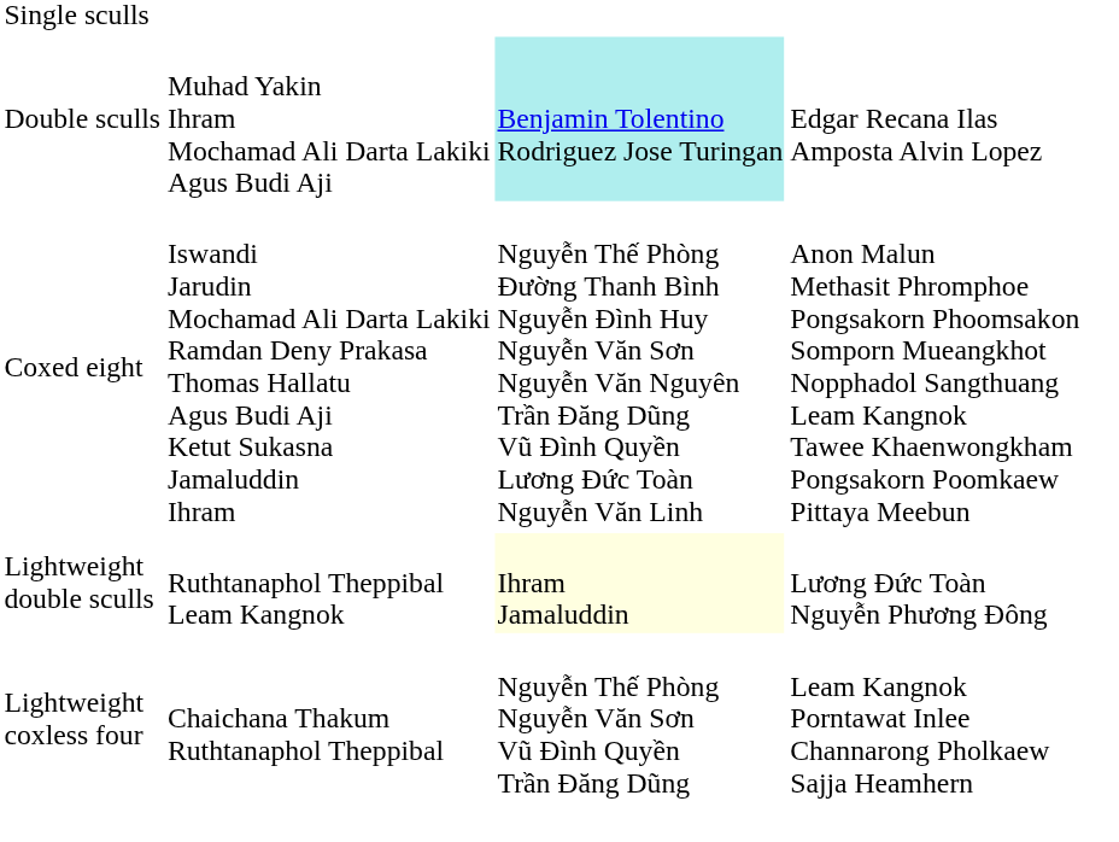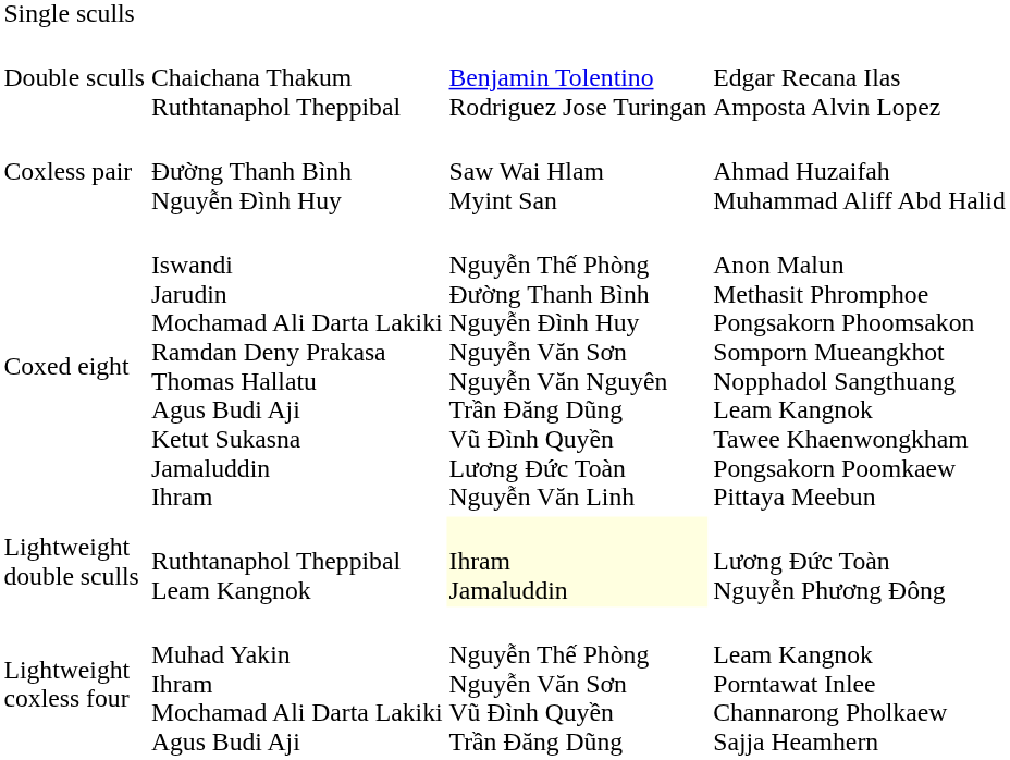 <table>
 <tr>
 <td>Single sculls</td>
 <td></td>
 <td></td>
 <td></td>
 </tr>
 <tr>
 <td>Double sculls</td>
-<td><br>Muhad Yakin<br>Ihram<br>Mochamad Ali Darta Lakiki<br>Agus Budi Aji</td>
-<td nowrap style="background: paleturquoise;"><br><a href='#'>Benjamin Tolentino</a><br>Rodriguez Jose Turingan</td>
+<td><br>Chaichana Thakum<br>Ruthtanaphol Theppibal</td>
+<td nowrap><br><a href='#'>Benjamin Tolentino</a><br>Rodriguez Jose Turingan</td>
 <td><br>Edgar Recana Ilas<br>Amposta Alvin Lopez</td>
+</tr>
+<tr>
+<td>Coxless pair</td>
+<td><br>Đường Thanh Bình<br>Nguyễn Đình Huy</td>
+<td><br>Saw Wai Hlam<br>Myint San</td>
+<td nowrap><br>Ahmad Huzaifah<br>Muhammad Aliff Abd Halid</td>
 </tr>
 <tr>
 <td>Coxed eight</td>
 <td nowrap><br>Iswandi<br>Jarudin<br>Mochamad Ali Darta Lakiki<br>Ramdan Deny Prakasa<br>Thomas Hallatu<br>Agus Budi Aji<br>Ketut Sukasna<br>Jamaluddin<br>Ihram</td>
 <td><br>Nguyễn Thế Phòng<br>Đường Thanh Bình<br>Nguyễn Đình Huy<br>Nguyễn Văn Sơn<br>Nguyễn Văn Nguyên<br>Trần Đăng Dũng<br>Vũ Đình Quyền<br>Lương Đức Toàn<br>Nguyễn Văn Linh</td>
 <td><br>Anon Malun<br>Methasit Phromphoe<br>Pongsakorn Phoomsakon<br>Somporn Mueangkhot<br>Nopphadol Sangthuang<br>Leam Kangnok<br>Tawee Khaenwongkham<br>Pongsakorn Poomkaew<br>Pittaya Meebun</td>
 </tr>
 <tr>
 <td>Lightweight<br> double sculls</td>
 <td><br>Ruthtanaphol Theppibal<br>Leam Kangnok</td>
 <td style="background: lightyellow;"><br>Ihram<br>Jamaluddin</td>
 <td><br>Lương Đức Toàn<br>Nguyễn Phương Đông</td>
 </tr>
 <tr>
 <td>Lightweight<br> coxless four</td>
-<td><br>Chaichana Thakum<br>Ruthtanaphol Theppibal</td>
+<td><br>Muhad Yakin<br>Ihram<br>Mochamad Ali Darta Lakiki<br>Agus Budi Aji</td>
 <td><br>Nguyễn Thế Phòng<br>Nguyễn Văn Sơn<br>Vũ Đình Quyền<br>Trần Đăng Dũng</td>
 <td><br>Leam Kangnok<br>Porntawat Inlee<br>Channarong Pholkaew<br>Sajja Heamhern</td>
 </tr>
 </table>
